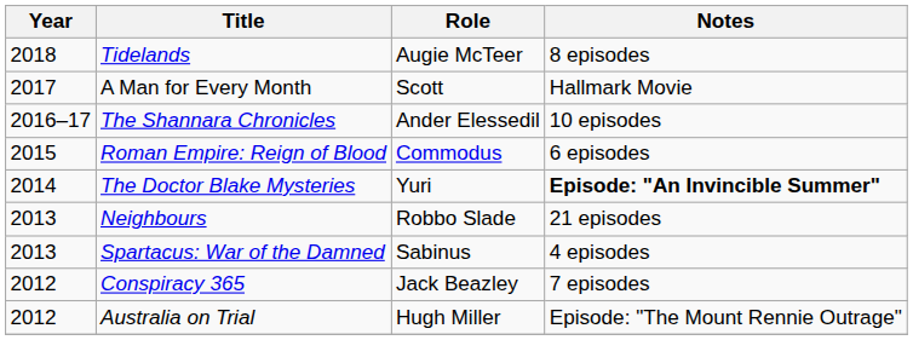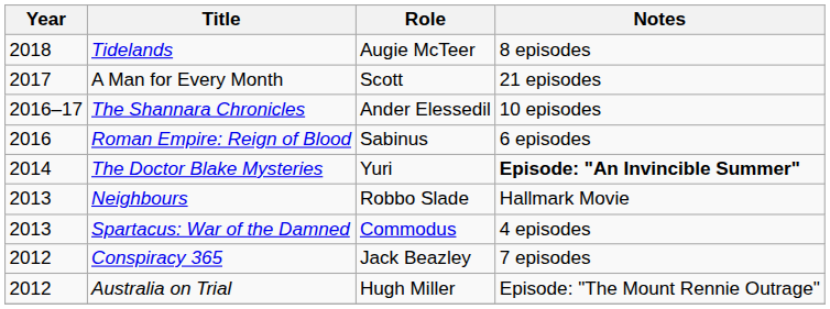 <table class="wikitable">
 <tr>
 <th>Year</th>
 <th>Title</th>
 <th>Role</th>
 <th>Notes</th>
 </tr>
 <tr>
 <td>2018</td>
 <td><em><a href='#'>Tidelands</a></em></td>
 <td>Augie McTeer</td>
 <td>8 episodes</td>
 </tr>
 <tr>
 <td>2017</td>
 <td>A Man for Every Month</td>
 <td>Scott</td>
-<td>Hallmark Movie</td>
+<td>21 episodes</td>
 </tr>
 <tr>
 <td>2016–17</td>
 <td><em><a href='#'>The Shannara Chronicles</a></em></td>
 <td>Ander Elessedil</td>
 <td>10 episodes</td>
 </tr>
 <tr>
-<td>2015</td>
+<td>2016</td>
 <td><em><a href='#'>Roman Empire: Reign of Blood</a></em></td>
-<td><a href='#'>Commodus</a></td>
+<td rowspan="1">Sabinus</td>
 <td>6 episodes</td>
 </tr>
 <tr>
 <td>2014</td>
 <td><em><a href='#'>The Doctor Blake Mysteries</a></em></td>
 <td>Yuri</td>
 <td><strong>Episode: "An Invincible Summer"</strong></td>
 </tr>
 <tr>
 <td>2013</td>
 <td><em><a href='#'>Neighbours</a></em></td>
 <td rowspan="1">Robbo Slade</td>
-<td>21 episodes</td>
+<td>Hallmark Movie</td>
 </tr>
 <tr>
 <td>2013</td>
 <td><em><a href='#'>Spartacus: War of the Damned</a></em></td>
-<td rowspan="1">Sabinus</td>
+<td><a href='#'>Commodus</a></td>
 <td>4 episodes</td>
 </tr>
 <tr>
 <td>2012</td>
 <td><em><a href='#'>Conspiracy 365</a></em></td>
 <td>Jack Beazley</td>
 <td>7 episodes</td>
 </tr>
 <tr>
 <td>2012</td>
 <td><em>Australia on Trial</em></td>
 <td>Hugh Miller</td>
 <td>Episode: "The Mount Rennie Outrage"</td>
 </tr>
 <tr>
 </tr>
 </table>
